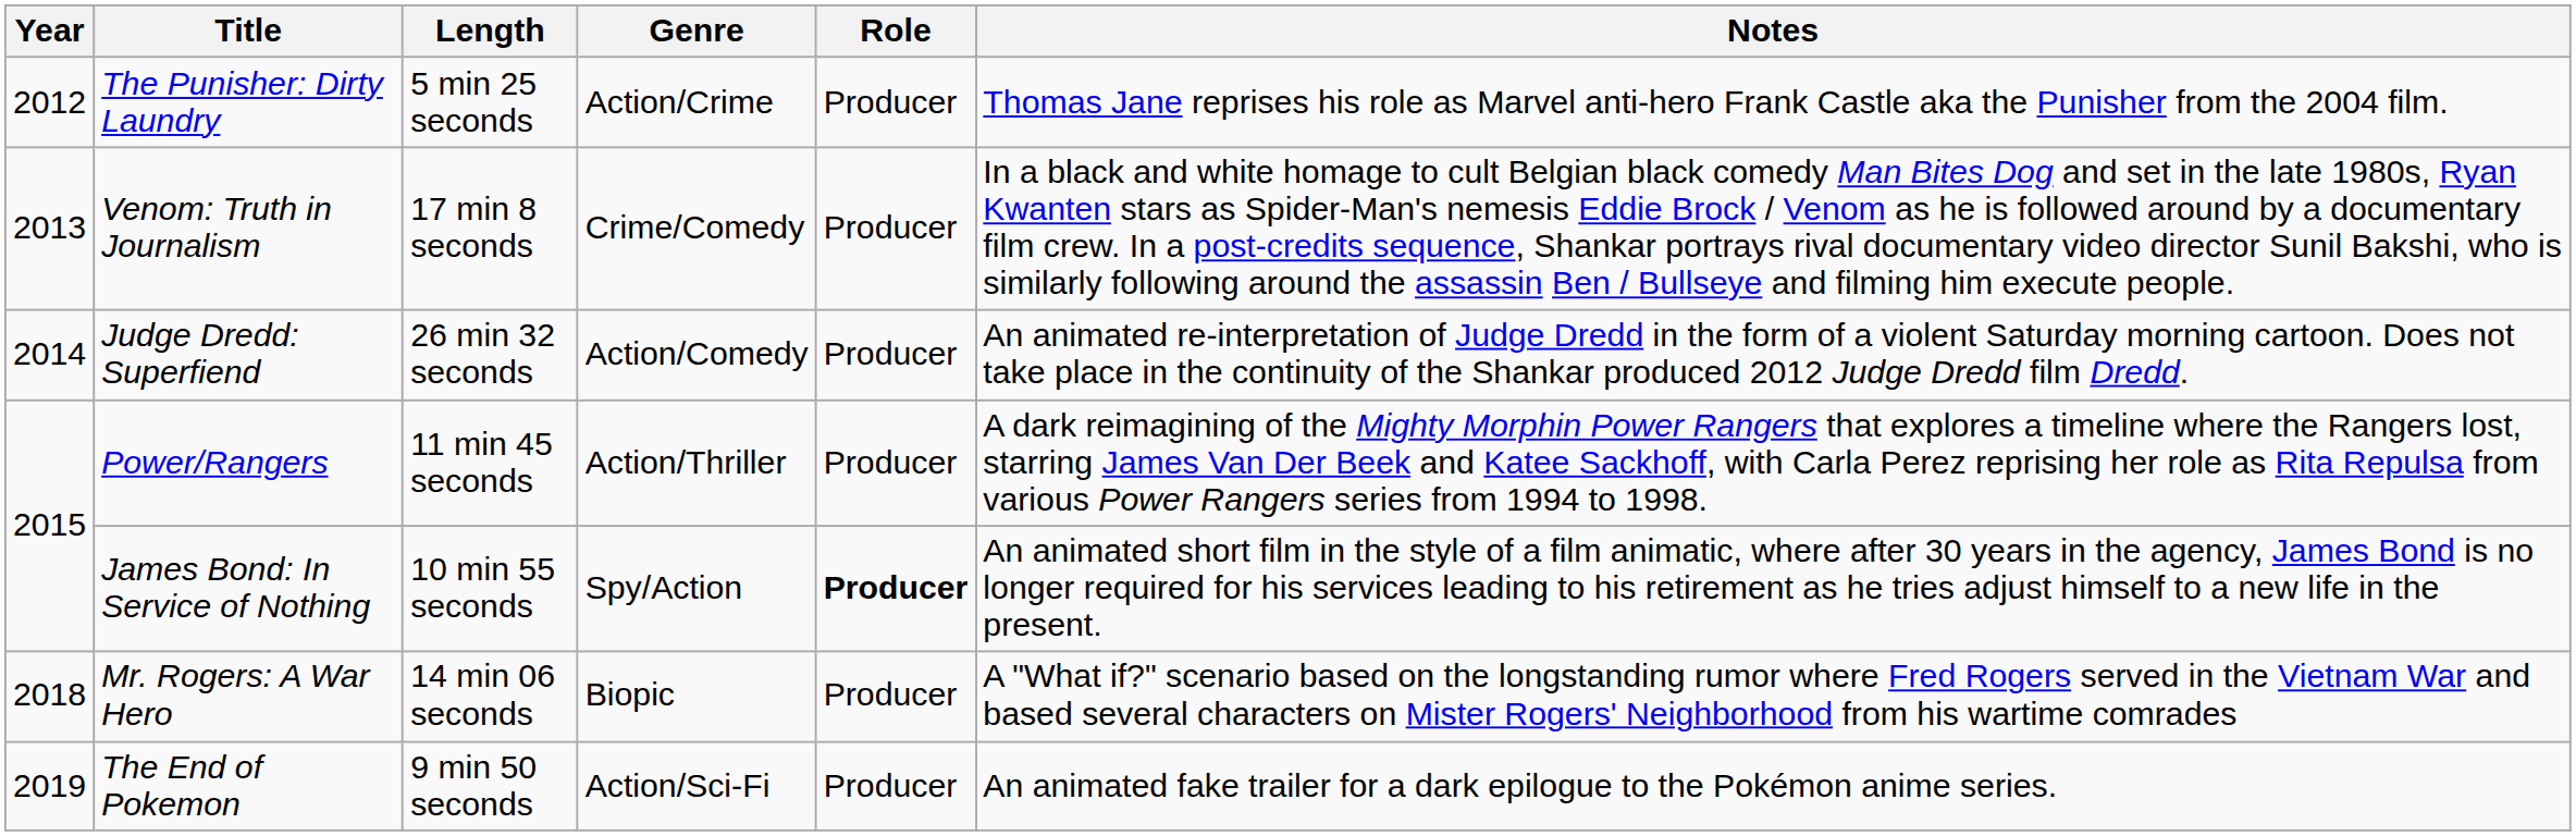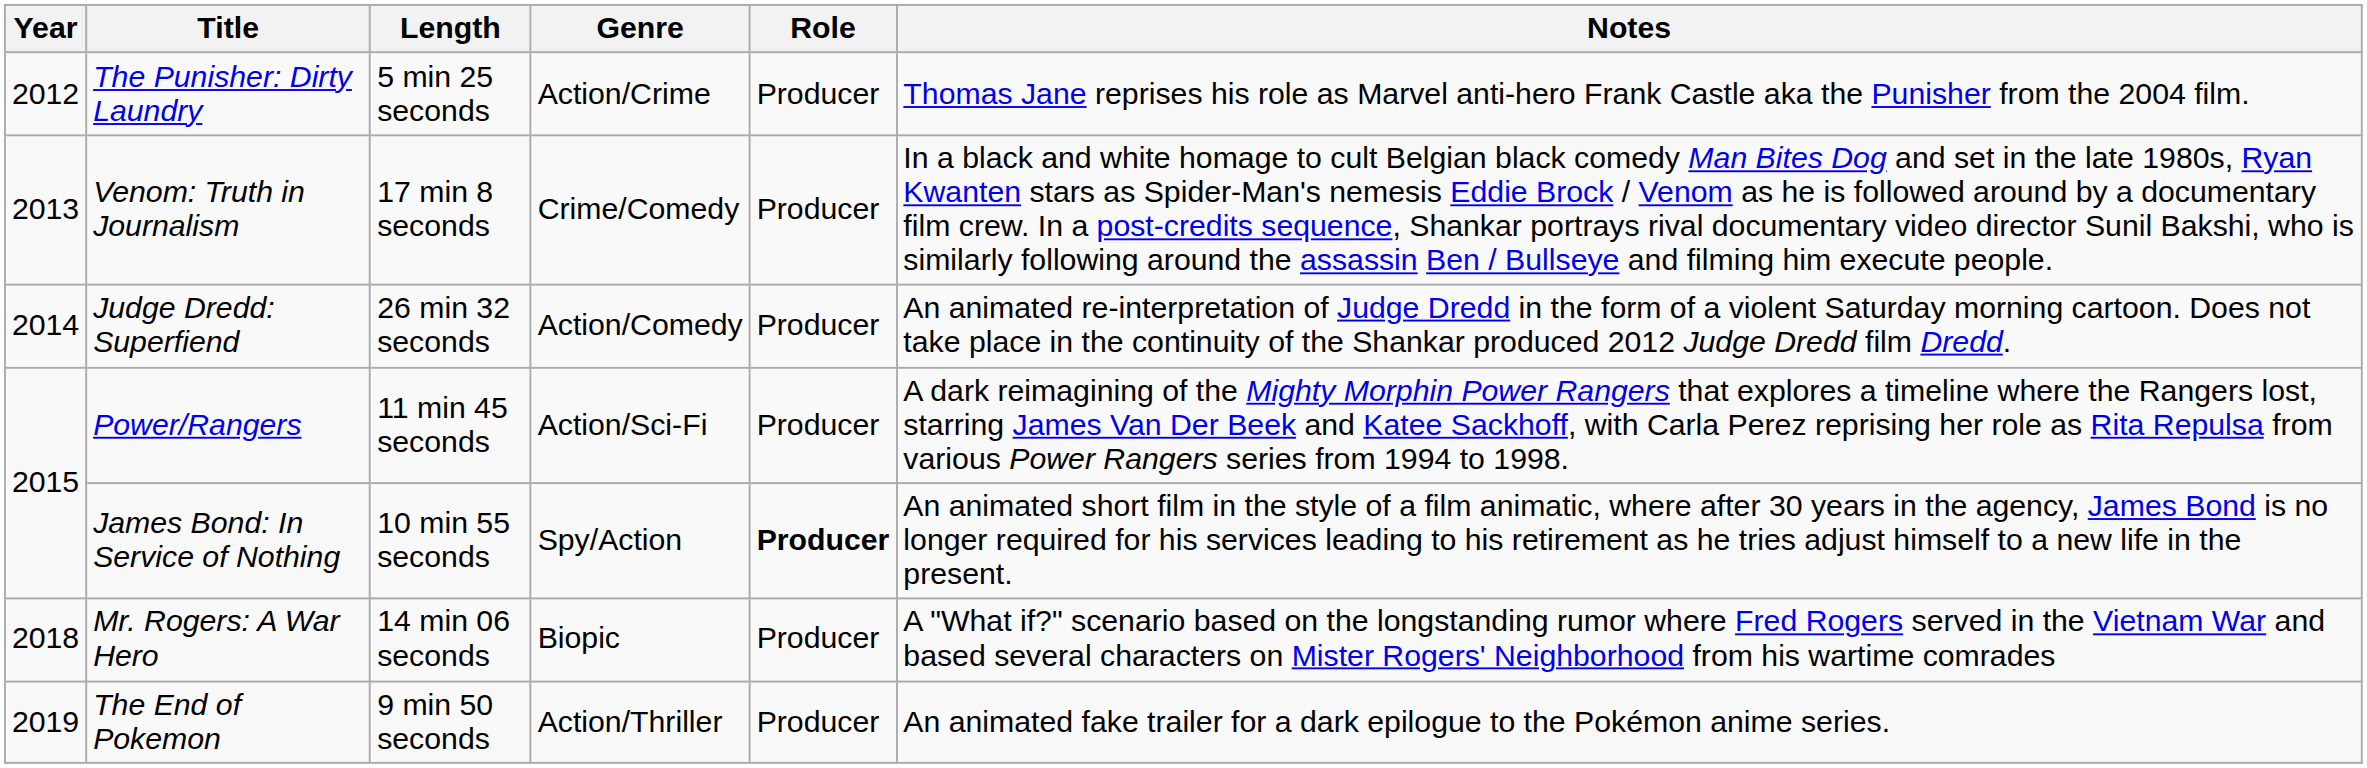 <table class="wikitable">
 <tr>
 <th>Year</th>
 <th>Title</th>
 <th>Length</th>
 <th>Genre</th>
 <th>Role</th>
 <th>Notes</th>
 </tr>
 <tr>
 <td>2012</td>
 <td><em><a href='#'>The Punisher: Dirty Laundry</a></em></td>
 <td>5 min 25 seconds</td>
 <td>Action/Crime</td>
 <td>Producer</td>
 <td><a href='#'>Thomas Jane</a> reprises his role as Marvel anti-hero Frank Castle aka the <a href='#'>Punisher</a> from the 2004 film.</td>
 </tr>
 <tr>
 <td>2013</td>
 <td><em>Venom: Truth in Journalism</em></td>
 <td>17 min 8 seconds</td>
 <td>Crime/Comedy</td>
 <td>Producer</td>
 <td>In a black and white homage to cult Belgian black comedy <em><a href='#'>Man Bites Dog</a></em> and set in the late 1980s, <a href='#'>Ryan Kwanten</a> stars as Spider-Man's nemesis <a href='#'>Eddie Brock</a> / <a href='#'>Venom</a> as he is followed around by a documentary film crew. In a <a href='#'>post-credits sequence</a>, Shankar portrays rival documentary video director Sunil Bakshi, who is similarly following around the <a href='#'>assassin</a> <a href='#'>Ben / Bullseye</a> and filming him execute people.</td>
 </tr>
 <tr>
 <td>2014</td>
 <td><em>Judge Dredd: Superfiend</em></td>
 <td>26 min 32 seconds</td>
 <td>Action/Comedy</td>
 <td>Producer</td>
 <td>An animated re-interpretation of <a href='#'>Judge Dredd</a> in the form of a violent Saturday morning cartoon. Does not take place in the continuity of the Shankar produced 2012 <em>Judge Dredd</em> film <em><a href='#'>Dredd</a></em>.</td>
 </tr>
 <tr>
 <td rowspan="2">2015</td>
 <td><em><a href='#'>Power/Rangers</a></em></td>
 <td>11 min 45 seconds</td>
-<td>Action/Thriller</td>
+<td>Action/Sci-Fi</td>
 <td>Producer</td>
 <td>A dark reimagining of the <em><a href='#'>Mighty Morphin Power Rangers</a></em> that explores a timeline where the Rangers lost, starring <a href='#'>James Van Der Beek</a> and <a href='#'>Katee Sackhoff</a>, with Carla Perez reprising her role as <a href='#'>Rita Repulsa</a> from various <em>Power Rangers</em> series from 1994 to 1998.</td>
 </tr>
 <tr>
 <td><em>James Bond: In Service of Nothing</em></td>
 <td>10 min 55 seconds</td>
 <td>Spy/Action</td>
 <td><strong>Producer</strong></td>
 <td>An animated short film in the style of a film animatic, where after 30 years in the agency, <a href='#'>James Bond</a> is no longer required for his services leading to his retirement as he tries adjust himself to a new life in the present.</td>
 </tr>
 <tr>
 <td>2018</td>
 <td><em>Mr. Rogers: A War Hero</em></td>
 <td>14 min 06 seconds</td>
 <td>Biopic</td>
 <td>Producer</td>
 <td>A "What if?" scenario based on the longstanding rumor where <a href='#'>Fred Rogers</a> served in the <a href='#'>Vietnam War</a> and based several characters on <a href='#'>Mister Rogers' Neighborhood</a> from his wartime comrades</td>
 </tr>
 <tr>
 <td>2019</td>
 <td><em>The End of Pokemon</em></td>
 <td>9 min 50 seconds</td>
-<td>Action/Sci-Fi</td>
+<td>Action/Thriller</td>
 <td>Producer</td>
 <td>An animated fake trailer for a dark epilogue to the Pokémon anime series.</td>
 </tr>
 </table>
